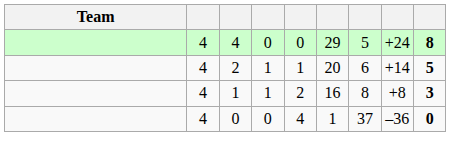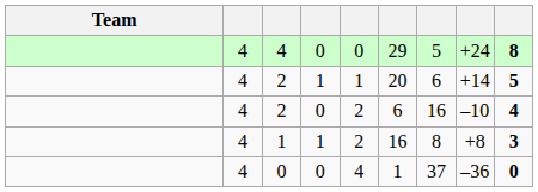 <table class="wikitable" style="text-align:center">
 <tr>
 <th width=175>Team</th>
 <th width=25></th>
 <th width=25></th>
 <th width=25></th>
 <th width=25></th>
 <th width=25></th>
 <th width=25></th>
 <th width=25></th>
 <th width=25></th>
 </tr>
 <tr bgcolor=#ccffcc>
 <td align=left></td>
 <td>4</td>
 <td>4</td>
 <td>0</td>
 <td>0</td>
 <td>29</td>
 <td>5</td>
 <td>+24</td>
 <td><strong>8</strong></td>
 </tr>
 <tr>
 <td align=left></td>
 <td>4</td>
 <td>2</td>
 <td>1</td>
 <td>1</td>
 <td>20</td>
 <td>6</td>
 <td>+14</td>
 <td><strong>5</strong></td>
 </tr>
 <tr>
 <td align=left></td>
 <td>4</td>
+<td>2</td>
+<td>0</td>
+<td>2</td>
+<td>6</td>
+<td>16</td>
+<td>–10</td>
+<td><strong>4</strong></td>
+</tr>
+<tr>
+<td align=left></td>
+<td>4</td>
 <td>1</td>
 <td>1</td>
 <td>2</td>
 <td>16</td>
 <td>8</td>
 <td>+8</td>
 <td><strong>3</strong></td>
 </tr>
 <tr>
 <td align=left></td>
 <td>4</td>
 <td>0</td>
 <td>0</td>
 <td>4</td>
 <td>1</td>
 <td>37</td>
 <td>–36</td>
 <td><strong>0</strong></td>
 </tr>
 </table>
